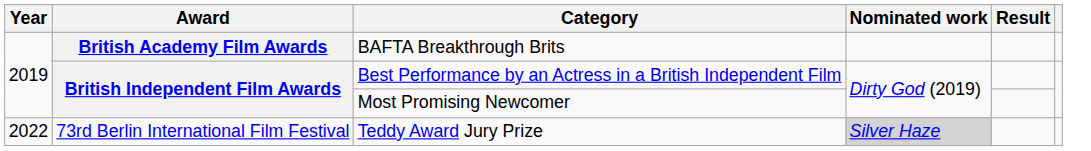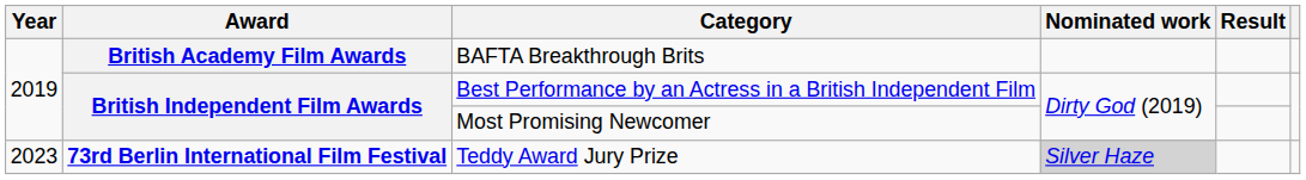 <table class="wikitable plainrowheaders">
 <tr>
 <th scope="col">Year</th>
 <th scope="col">Award</th>
 <th scope="col">Category</th>
 <th>Nominated work</th>
 <th scope="col" class="unsortable">Result</th>
 <th scope="col" class="unsortable"></th>
 </tr>
 <tr>
 <td rowspan="3">2019</td>
 <th scope="row" align="left"><a href='#'>British Academy Film Awards</a></th>
 <td>BAFTA Breakthrough Brits</td>
 <td></td>
 <td></td>
 <td></td>
 </tr>
 <tr>
 <th rowspan="2" scope="row" align="left"><a href='#'>British Independent Film Awards</a></th>
 <td><a href='#'>Best Performance by an Actress in a British Independent Film</a></td>
 <td rowspan="2"><em><a href='#'>Dirty God</a></em> (2019)</td>
 <td></td>
 <td rowspan="2"></td>
 </tr>
 <tr>
 <td>Most Promising Newcomer</td>
 <td></td>
 </tr>
 <tr>
-<td>2022</td>
-<td><a href='#'>73rd Berlin International Film Festival</a></td>
+<td>2023</td>
+<td><strong><a href='#'>73rd Berlin International Film Festival</a></strong></td>
 <td><a href='#'>Teddy Award</a> Jury Prize</td>
 <td style="background: lightgrey;"><em><a href='#'>Silver Haze</a></em></td>
 <td></td>
 <td></td>
 </tr>
 </table>
